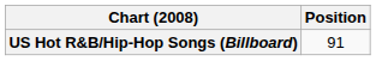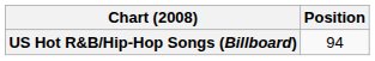 <table class="wikitable plainrowheaders" style="text-align:center">
 <tr>
 <th scope="col">Chart (2008)</th>
 <th scope="col">Position</th>
 </tr>
 <tr>
 <th scope="row">US Hot R&B/Hip-Hop Songs (<em>Billboard</em>)</th>
-<td>91</td>
+<td>94</td>
 </tr>
 </table>
